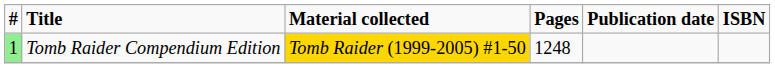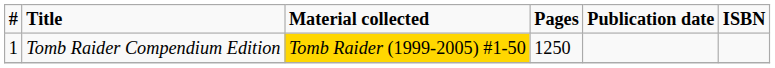 <table class="wikitable">
 <tr>
 <td><strong>#</strong></td>
 <td><strong>Title</strong></td>
 <td><strong>Material collected</strong></td>
 <td><strong>Pages</strong></td>
 <td><strong>Publication date</strong></td>
 <td><strong>ISBN</strong></td>
 </tr>
 <tr>
-<td style="background: lightgreen;">1</td>
+<td>1</td>
 <td><em>Tomb Raider Compendium Edition</em></td>
 <td style="background: gold;"><em>Tomb Raider</em> (1999-2005) #1-50</td>
-<td>1248</td>
+<td>1250</td>
 <td></td>
 <td></td>
 </tr>
 <tr>
 </tr>
 </table>
